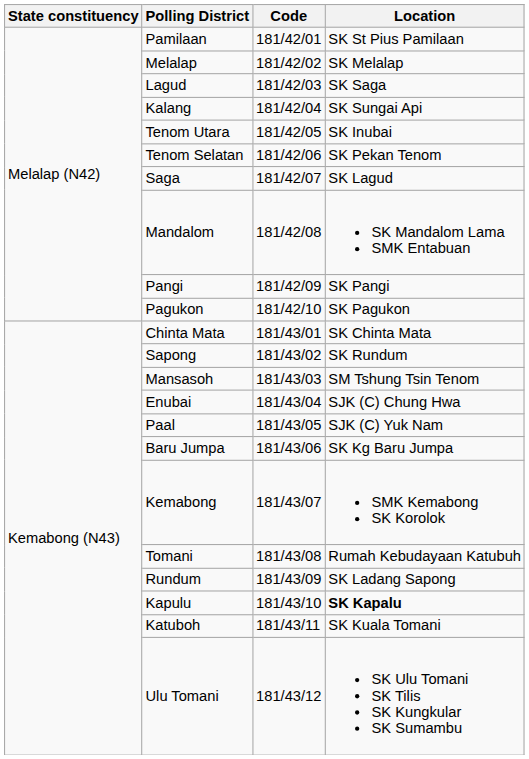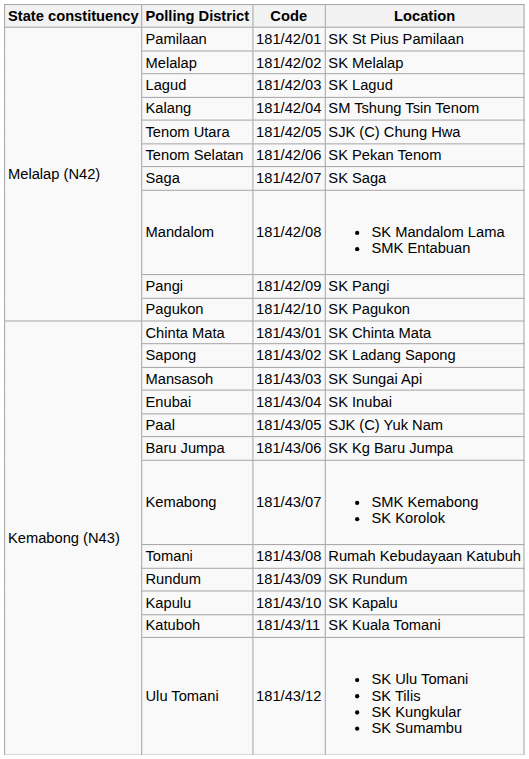 <table class="wikitable sortable mw-collapsible" style="white-space:nowrap;font-size:85%">
 <tr>
 <th>State constituency</th>
 <th>Polling District</th>
 <th>Code</th>
 <th>Location</th>
 </tr>
 <tr>
 <td rowspan="10">Melalap (N42)</td>
 <td>Pamilaan</td>
 <td>181/42/01</td>
 <td>SK St Pius Pamilaan</td>
 </tr>
 <tr>
 <td>Melalap</td>
 <td>181/42/02</td>
 <td>SK Melalap</td>
 </tr>
 <tr>
 <td>Lagud</td>
 <td>181/42/03</td>
-<td>SK Saga</td>
+<td>SK Lagud</td>
 </tr>
 <tr>
 <td>Kalang</td>
 <td>181/42/04</td>
-<td>SK Sungai Api</td>
+<td>SM Tshung Tsin Tenom</td>
 </tr>
 <tr>
 <td>Tenom Utara</td>
 <td>181/42/05</td>
-<td>SK Inubai</td>
+<td>SJK (C) Chung Hwa</td>
 </tr>
 <tr>
 <td>Tenom Selatan</td>
 <td>181/42/06</td>
 <td>SK Pekan Tenom</td>
 </tr>
 <tr>
 <td>Saga</td>
 <td>181/42/07</td>
-<td>SK Lagud</td>
+<td>SK Saga</td>
 </tr>
 <tr>
 <td>Mandalom</td>
 <td>181/42/08</td>
 <td><br><ul><li>SK Mandalom Lama</li><li>SMK Entabuan</li></ul></td>
 </tr>
 <tr>
 <td>Pangi</td>
 <td>181/42/09</td>
 <td>SK Pangi</td>
 </tr>
 <tr>
 <td>Pagukon</td>
 <td>181/42/10</td>
 <td>SK Pagukon</td>
 </tr>
 <tr>
 <td rowspan="12">Kemabong (N43)</td>
 <td>Chinta Mata</td>
 <td>181/43/01</td>
 <td>SK Chinta Mata</td>
 </tr>
 <tr>
 <td>Sapong</td>
 <td>181/43/02</td>
-<td>SK Rundum</td>
+<td>SK Ladang Sapong</td>
 </tr>
 <tr>
 <td>Mansasoh</td>
 <td>181/43/03</td>
-<td>SM Tshung Tsin Tenom</td>
+<td>SK Sungai Api</td>
 </tr>
 <tr>
 <td>Enubai</td>
 <td>181/43/04</td>
-<td>SJK (C) Chung Hwa</td>
+<td>SK Inubai</td>
 </tr>
 <tr>
 <td>Paal</td>
 <td>181/43/05</td>
 <td>SJK (C) Yuk Nam</td>
 </tr>
 <tr>
 <td>Baru Jumpa</td>
 <td>181/43/06</td>
 <td>SK Kg Baru Jumpa</td>
 </tr>
 <tr>
 <td>Kemabong</td>
 <td>181/43/07</td>
 <td><br><ul><li>SMK Kemabong</li><li>SK Korolok</li></ul></td>
 </tr>
 <tr>
 <td>Tomani</td>
 <td>181/43/08</td>
 <td>Rumah Kebudayaan Katubuh</td>
 </tr>
 <tr>
 <td>Rundum</td>
 <td>181/43/09</td>
-<td>SK Ladang Sapong</td>
+<td>SK Rundum</td>
 </tr>
 <tr>
 <td>Kapulu</td>
 <td>181/43/10</td>
-<td><strong>SK Kapalu</strong></td>
+<td>SK Kapalu</td>
 </tr>
 <tr>
 <td>Katuboh</td>
 <td>181/43/11</td>
 <td>SK Kuala Tomani</td>
 </tr>
 <tr>
 <td>Ulu Tomani</td>
 <td>181/43/12</td>
 <td><br><ul><li>SK Ulu Tomani</li><li>SK Tilis</li><li>SK Kungkular</li><li>SK Sumambu</li></ul></td>
 </tr>
 </table>
